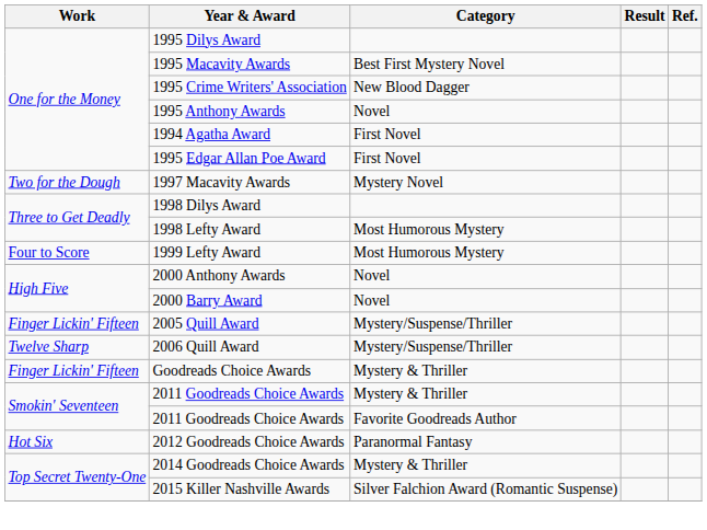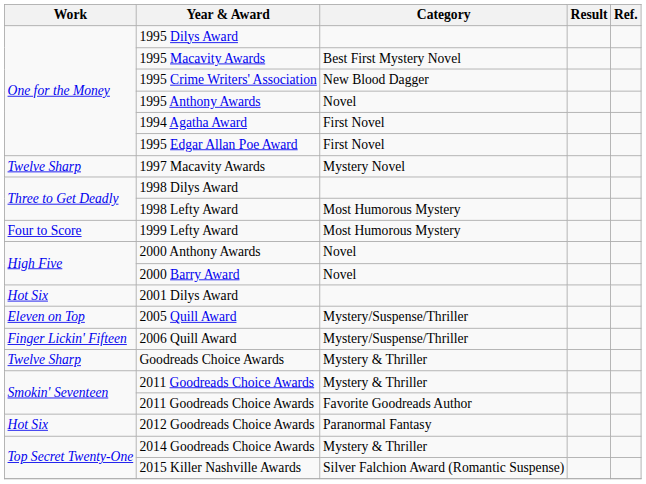 <table class="wikitable">
 <tr>
 <th>Work</th>
 <th>Year & Award</th>
 <th>Category</th>
 <th>Result</th>
 <th>Ref.</th>
 </tr>
 <tr>
 <td rowspan="6"><em><a href='#'>One for the Money</a></em></td>
 <td>1995 <a href='#'>Dilys Award</a></td>
 <td></td>
 <td></td>
 <td></td>
 </tr>
 <tr>
 <td>1995 <a href='#'>Macavity Awards</a></td>
 <td>Best First Mystery Novel</td>
 <td></td>
 <td></td>
 </tr>
 <tr>
 <td>1995 <a href='#'>Crime Writers' Association</a></td>
 <td>New Blood Dagger</td>
 <td></td>
 <td></td>
 </tr>
 <tr>
 <td>1995 <a href='#'>Anthony Awards</a></td>
 <td>Novel</td>
 <td></td>
 <td></td>
 </tr>
 <tr>
 <td>1994 <a href='#'>Agatha Award</a></td>
 <td>First Novel</td>
 <td></td>
 <td></td>
 </tr>
 <tr>
 <td>1995 <a href='#'>Edgar Allan Poe Award</a></td>
 <td>First Novel</td>
 <td></td>
 <td></td>
 </tr>
 <tr>
-<td rowspan="1"><em><a href='#'>Two for the Dough</a></em></td>
+<td rowspan="1"><em><a href='#'>Twelve Sharp</a></em></td>
 <td>1997 Macavity Awards</td>
 <td>Mystery Novel</td>
 <td></td>
 <td></td>
 </tr>
 <tr>
 <td rowspan="2"><em><a href='#'>Three to Get Deadly</a></em></td>
 <td>1998 Dilys Award</td>
 <td></td>
 <td></td>
 <td></td>
 </tr>
 <tr>
 <td>1998 Lefty Award</td>
 <td>Most Humorous Mystery</td>
 <td></td>
 <td></td>
 </tr>
 <tr>
 <td rowspan="1"><a href='#'>Four to Score</a></td>
 <td>1999 Lefty Award</td>
 <td>Most Humorous Mystery</td>
 <td></td>
 <td></td>
 </tr>
 <tr>
 <td rowspan="2"><em><a href='#'>High Five</a></em></td>
 <td>2000 Anthony Awards</td>
 <td>Novel</td>
 <td></td>
 <td></td>
 </tr>
 <tr>
 <td>2000 <a href='#'>Barry Award</a></td>
 <td>Novel</td>
 <td></td>
 <td></td>
 </tr>
 <tr>
-<td rowspan="1"><em><a href='#'>Finger Lickin' Fifteen</a></em></td>
+<td rowspan="1"><em><a href='#'>Hot Six</a></em></td>
+<td>2001 Dilys Award</td>
+<td></td>
+<td></td>
+<td></td>
+</tr>
+<tr>
+<td rowspan="1"><em><a href='#'>Eleven on Top</a></em></td>
 <td>2005 <a href='#'>Quill Award</a></td>
 <td>Mystery/Suspense/Thriller</td>
 <td></td>
 <td></td>
 </tr>
 <tr>
-<td rowspan="1"><em><a href='#'>Twelve Sharp</a></em></td>
+<td rowspan="1"><em><a href='#'>Finger Lickin' Fifteen</a></em></td>
 <td>2006 Quill Award</td>
 <td>Mystery/Suspense/Thriller</td>
 <td></td>
 <td></td>
 </tr>
 <tr>
-<td rowspan="1"><em><a href='#'>Finger Lickin' Fifteen</a></em></td>
+<td rowspan="1"><em><a href='#'>Twelve Sharp</a></em></td>
 <td>Goodreads Choice Awards</td>
 <td>Mystery & Thriller</td>
 <td></td>
 <td></td>
 </tr>
 <tr>
 <td rowspan="2"><em><a href='#'>Smokin' Seventeen</a></em></td>
 <td>2011 <a href='#'>Goodreads Choice Awards</a></td>
 <td>Mystery & Thriller</td>
 <td></td>
 <td></td>
 </tr>
 <tr>
 <td>2011 Goodreads Choice Awards</td>
 <td>Favorite Goodreads Author</td>
 <td></td>
 <td></td>
 </tr>
 <tr>
 <td rowspan="1"><em><a href='#'>Hot Six</a></em></td>
 <td>2012 Goodreads Choice Awards</td>
 <td>Paranormal Fantasy</td>
 <td></td>
 <td></td>
 </tr>
 <tr>
 <td rowspan="2"><em><a href='#'>Top Secret Twenty-One</a></em></td>
 <td>2014 Goodreads Choice Awards</td>
 <td>Mystery & Thriller</td>
 <td></td>
 <td></td>
 </tr>
 <tr>
 <td>2015 Killer Nashville Awards</td>
 <td>Silver Falchion Award (Romantic Suspense)</td>
 <td></td>
 <td></td>
 </tr>
 <tr>
 </tr>
 </table>
